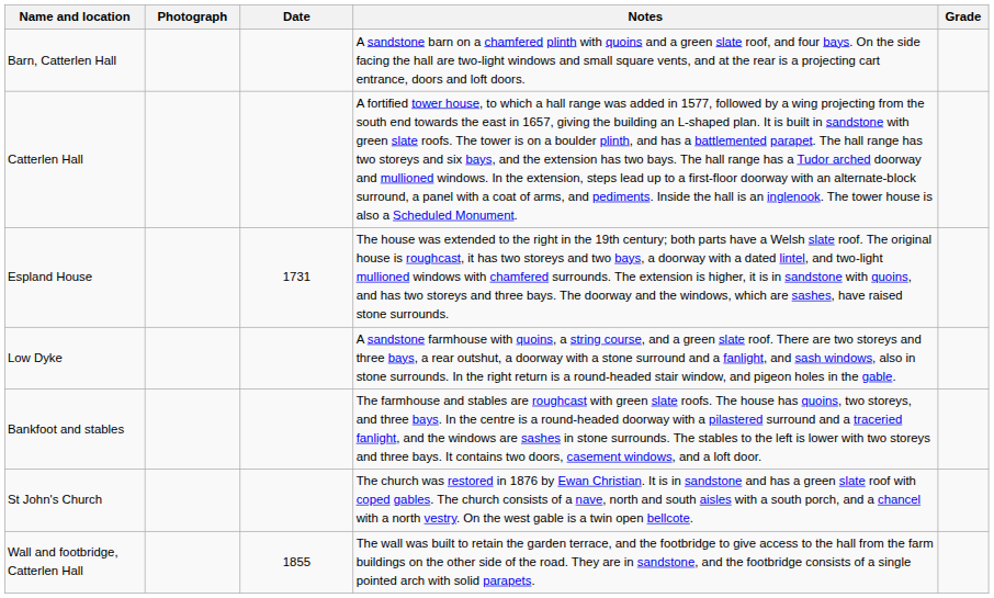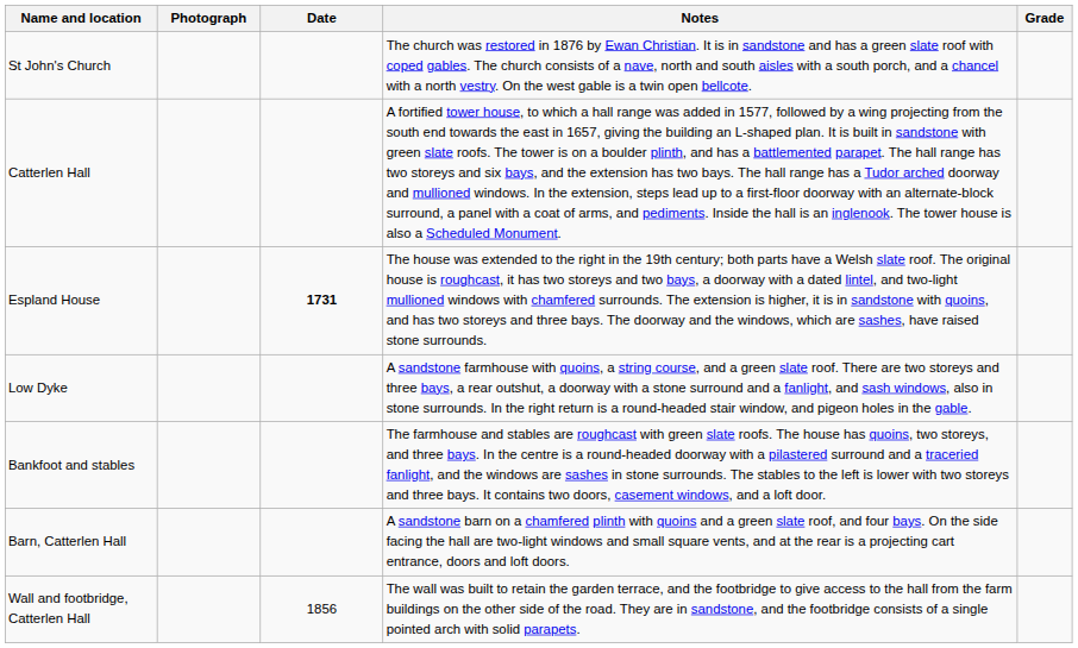 <table class="wikitable sortable plainrowheaders" style="width:100%; border:0; text-align:left; line-height:150%;">
 <tr>
 <th scope="col"  style="width:150px">Name and location</th>
 <th scope="col"  style="width:100px" class="unsortable">Photograph</th>
 <th scope="col"  style="width:120px">Date</th>
 <th scope="col"  style="width:650px" class="unsortable">Notes</th>
 <th scope="col"  style="width:50px">Grade</th>
 </tr>
 <tr>
-<td>Barn, Catterlen Hall<br><small></small></td>
+<td>St John's Church<br><small></small></td>
 <td></td>
 <td align="center"></td>
-<td>A <a href='#'>sandstone</a> barn on a <a href='#'>chamfered</a> <a href='#'>plinth</a> with <a href='#'>quoins</a> and a green <a href='#'>slate</a> roof, and four <a href='#'>bays</a>.  On the side facing the hall are two-light windows and small square vents, and at the rear is a projecting cart entrance, doors and loft doors.</td>
+<td>The church was <a href='#'>restored</a> in 1876 by <a href='#'>Ewan Christian</a>.  It is in <a href='#'>sandstone</a> and has a green <a href='#'>slate</a> roof with <a href='#'>coped</a> <a href='#'>gables</a>.  The church consists of a <a href='#'>nave</a>, north and south <a href='#'>aisles</a> with a south porch, and a <a href='#'>chancel</a> with a north <a href='#'>vestry</a>.  On the west gable is a twin open <a href='#'>bellcote</a>.</td>
 <td align="center" ></td>
 </tr>
 <tr>
 <td>Catterlen Hall<br><small></small></td>
 <td></td>
 <td align="center"></td>
 <td>A fortified <a href='#'>tower house</a>, to which a hall range was added in 1577, followed by a wing projecting from the south end towards the east in 1657, giving the building an L-shaped plan.  It is built in <a href='#'>sandstone</a> with green <a href='#'>slate</a> roofs.  The tower is on a boulder <a href='#'>plinth</a>, and has a <a href='#'>battlemented</a> <a href='#'>parapet</a>.  The hall range has two storeys and six <a href='#'>bays</a>, and the extension has two bays.  The hall range has a <a href='#'>Tudor arched</a> doorway and <a href='#'>mullioned</a> windows.  In the extension, steps lead up to a first-floor doorway with an alternate-block surround, a panel with a coat of arms, and <a href='#'>pediments</a>.  Inside the hall is an <a href='#'>inglenook</a>.  The tower house is also a <a href='#'>Scheduled Monument</a>.</td>
 <td align="center" ></td>
 </tr>
 <tr>
 <td>Espland House<br><small></small></td>
 <td></td>
-<td align="center">1731</td>
+<td align="center"><strong>1731</strong></td>
 <td>The house was extended to the right in the 19th century; both parts have a Welsh <a href='#'>slate</a> roof.  The original house is <a href='#'>roughcast</a>, it has two storeys and two <a href='#'>bays</a>, a doorway with a dated <a href='#'>lintel</a>, and two-light <a href='#'>mullioned</a> windows with <a href='#'>chamfered</a> surrounds.  The extension is higher, it is in <a href='#'>sandstone</a> with <a href='#'>quoins</a>, and has two storeys and three bays.  The doorway and the windows, which are <a href='#'>sashes</a>, have raised stone surrounds.</td>
 <td align="center" ></td>
 </tr>
 <tr>
 <td>Low Dyke<br><small></small></td>
 <td></td>
 <td align="center"></td>
 <td>A <a href='#'>sandstone</a> farmhouse with <a href='#'>quoins</a>, a <a href='#'>string course</a>, and a green <a href='#'>slate</a> roof.  There are two storeys and three <a href='#'>bays</a>, a rear outshut, a doorway with a stone surround and a <a href='#'>fanlight</a>, and <a href='#'>sash windows</a>, also in stone surrounds.  In the right return is a round-headed stair window, and pigeon holes in the <a href='#'>gable</a>.</td>
 <td align="center" ></td>
 </tr>
 <tr>
 <td>Bankfoot and stables<br><small></small></td>
 <td></td>
 <td align="center"></td>
 <td>The farmhouse and stables are <a href='#'>roughcast</a> with green <a href='#'>slate</a> roofs.  The house has <a href='#'>quoins</a>, two storeys, and three <a href='#'>bays</a>.  In the centre is a round-headed doorway with a <a href='#'>pilastered</a> surround and a <a href='#'>traceried</a> <a href='#'>fanlight</a>, and the windows are <a href='#'>sashes</a> in stone surrounds.  The stables to the left is lower with two storeys and three bays.  It contains two doors, <a href='#'>casement windows</a>, and a loft door.</td>
 <td align="center" ></td>
 </tr>
 <tr>
-<td>St John's Church<br><small></small></td>
+<td>Barn, Catterlen Hall<br><small></small></td>
 <td></td>
 <td align="center"></td>
-<td>The church was <a href='#'>restored</a> in 1876 by <a href='#'>Ewan Christian</a>.  It is in <a href='#'>sandstone</a> and has a green <a href='#'>slate</a> roof with <a href='#'>coped</a> <a href='#'>gables</a>.  The church consists of a <a href='#'>nave</a>, north and south <a href='#'>aisles</a> with a south porch, and a <a href='#'>chancel</a> with a north <a href='#'>vestry</a>.  On the west gable is a twin open <a href='#'>bellcote</a>.</td>
+<td>A <a href='#'>sandstone</a> barn on a <a href='#'>chamfered</a> <a href='#'>plinth</a> with <a href='#'>quoins</a> and a green <a href='#'>slate</a> roof, and four <a href='#'>bays</a>.  On the side facing the hall are two-light windows and small square vents, and at the rear is a projecting cart entrance, doors and loft doors.</td>
 <td align="center" ></td>
 </tr>
 <tr>
 <td>Wall and footbridge, Catterlen Hall<br><small></small></td>
 <td></td>
-<td align="center">1855</td>
+<td align="center">1856</td>
 <td>The wall was built to retain the garden terrace, and the footbridge to give access to the hall from the farm buildings on the other side of the road.  They are in <a href='#'>sandstone</a>, and the footbridge consists of a single pointed arch with solid <a href='#'>parapets</a>.</td>
 <td align="center" ></td>
 </tr>
 <tr>
 </tr>
 </table>
